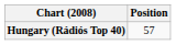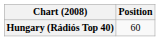 <table class="wikitable plainrowheaders" style="text-align:center">
 <tr>
 <th>Chart (2008)</th>
 <th>Position</th>
 </tr>
 <tr>
 <th scope="row">Hungary (Rádiós Top 40)</th>
-<td style="text-align:center;">57</td>
+<td style="text-align:center;">60</td>
 </tr>
 </table>
